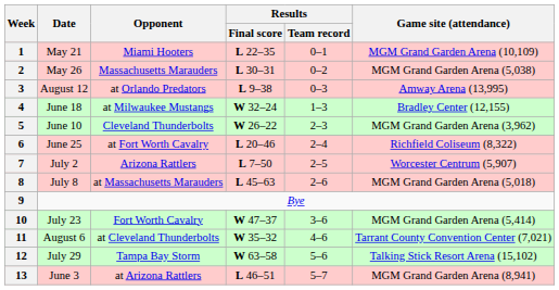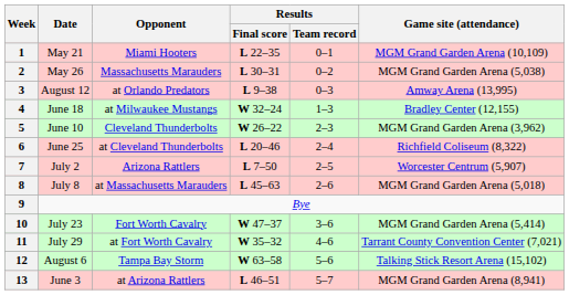 <table class="wikitable" style="font-size: 92%;" "align=center">
 <tr>
 <th rowspan="2">Week</th>
 <th rowspan="2">Date</th>
 <th rowspan="2">Opponent</th>
 <th colspan="2">Results</th>
 <th rowspan="2">Game site (attendance)</th>
 </tr>
 <tr>
 <th>Final score</th>
 <th>Team record</th>
 </tr>
 <tr style="background:#fcc">
 <th>1</th>
 <td style="text-align:center;">May 21</td>
 <td style="text-align:center;"><a href='#'>Miami Hooters</a></td>
 <td style="text-align:center;"><strong>L</strong> 22–35</td>
 <td style="text-align:center;">0–1</td>
 <td style="text-align:center;"><a href='#'>MGM Grand Garden Arena</a> (10,109)</td>
 </tr>
 <tr style="background:#fcc">
 <th>2</th>
 <td style="text-align:center;">May 26</td>
 <td style="text-align:center;"><a href='#'>Massachusetts Marauders</a></td>
 <td style="text-align:center;"><strong>L</strong> 30–31</td>
 <td style="text-align:center;">0–2</td>
 <td style="text-align:center;">MGM Grand Garden Arena (5,038)</td>
 </tr>
 <tr style="background:#fcc">
 <th>3</th>
 <td style="text-align:center;">August 12</td>
 <td style="text-align:center;">at <a href='#'>Orlando Predators</a></td>
 <td style="text-align:center;"><strong>L</strong> 9–38</td>
 <td style="text-align:center;">0–3</td>
 <td style="text-align:center;"><a href='#'>Amway Arena</a> (13,995)</td>
 </tr>
 <tr style="background:#cfc">
 <th>4</th>
 <td style="text-align:center;">June 18</td>
 <td style="text-align:center;">at <a href='#'>Milwaukee Mustangs</a></td>
 <td style="text-align:center;"><strong>W</strong> 32–24</td>
 <td style="text-align:center;">1–3</td>
 <td style="text-align:center;"><a href='#'>Bradley Center</a> (12,155)</td>
 </tr>
 <tr style="background:#cfc">
 <th>5</th>
 <td style="text-align:center;">June 10</td>
 <td style="text-align:center;"><a href='#'>Cleveland Thunderbolts</a></td>
 <td style="text-align:center;"><strong>W</strong> 26–22</td>
 <td style="text-align:center;">2–3</td>
 <td style="text-align:center;">MGM Grand Garden Arena (3,962)</td>
 </tr>
 <tr style="background:#fcc">
 <th>6</th>
 <td style="text-align:center;">June 25</td>
-<td style="text-align:center;">at <a href='#'>Fort Worth Cavalry</a></td>
+<td style="text-align:center;">at <a href='#'>Cleveland Thunderbolts</a></td>
 <td style="text-align:center;"><strong>L</strong> 20–46</td>
 <td style="text-align:center;">2–4</td>
 <td style="text-align:center;"><a href='#'>Richfield Coliseum</a> (8,322)</td>
 </tr>
 <tr style="background:#fcc">
 <th>7</th>
 <td style="text-align:center;">July 2</td>
 <td style="text-align:center;"><a href='#'>Arizona Rattlers</a></td>
 <td style="text-align:center;"><strong>L</strong> 7–50</td>
 <td style="text-align:center;">2–5</td>
 <td style="text-align:center;"><a href='#'>Worcester Centrum</a> (5,907)</td>
 </tr>
 <tr style="background:#fcc">
 <th>8</th>
 <td style="text-align:center;">July 8</td>
 <td style="text-align:center;">at <a href='#'>Massachusetts Marauders</a></td>
 <td style="text-align:center;"><strong>L</strong> 45–63</td>
 <td style="text-align:center;">2–6</td>
 <td style="text-align:center;">MGM Grand Garden Arena (5,018)</td>
 </tr>
 <tr style=>
 <th>9</th>
 <td colspan="8" style="text-align:center;"><em><a href='#'>Bye</a></em></td>
 </tr>
 <tr style="background:#cfc">
 <th>10</th>
 <td style="text-align:center;">July 23</td>
 <td style="text-align:center;"><a href='#'>Fort Worth Cavalry</a></td>
 <td style="text-align:center;"><strong>W</strong> 47–37</td>
 <td style="text-align:center;">3–6</td>
 <td style="text-align:center;">MGM Grand Garden Arena (5,414)</td>
 </tr>
 <tr style="background:#cfc">
 <th>11</th>
-<td style="text-align:center;">August 6</td>
-<td style="text-align:center;">at <a href='#'>Cleveland Thunderbolts</a></td>
+<td style="text-align:center;">July 29</td>
+<td style="text-align:center;">at <a href='#'>Fort Worth Cavalry</a></td>
 <td style="text-align:center;"><strong>W</strong> 35–32</td>
 <td style="text-align:center;">4–6</td>
 <td style="text-align:center;"><a href='#'>Tarrant County Convention Center</a> (7,021)</td>
 </tr>
 <tr style="background:#cfc">
 <th>12</th>
-<td style="text-align:center;">July 29</td>
+<td style="text-align:center;">August 6</td>
 <td style="text-align:center;"><a href='#'>Tampa Bay Storm</a></td>
 <td style="text-align:center;"><strong>W</strong> 63–58</td>
 <td style="text-align:center;">5–6</td>
 <td style="text-align:center;"><a href='#'>Talking Stick Resort Arena</a> (15,102)</td>
 </tr>
 <tr style="background:#fcc">
 <th>13</th>
 <td style="text-align:center;">June 3</td>
 <td style="text-align:center;">at <a href='#'>Arizona Rattlers</a></td>
 <td style="text-align:center;"><strong>L</strong> 46–51</td>
 <td style="text-align:center;">5–7</td>
 <td style="text-align:center;">MGM Grand Garden Arena (8,941)</td>
 </tr>
 </table>
